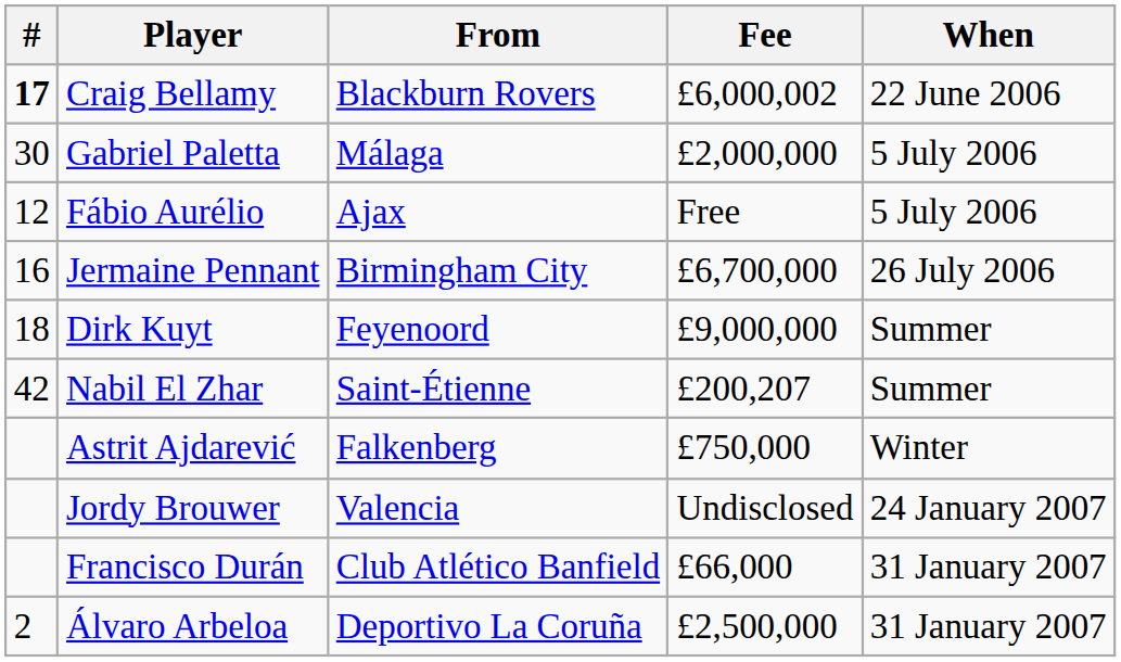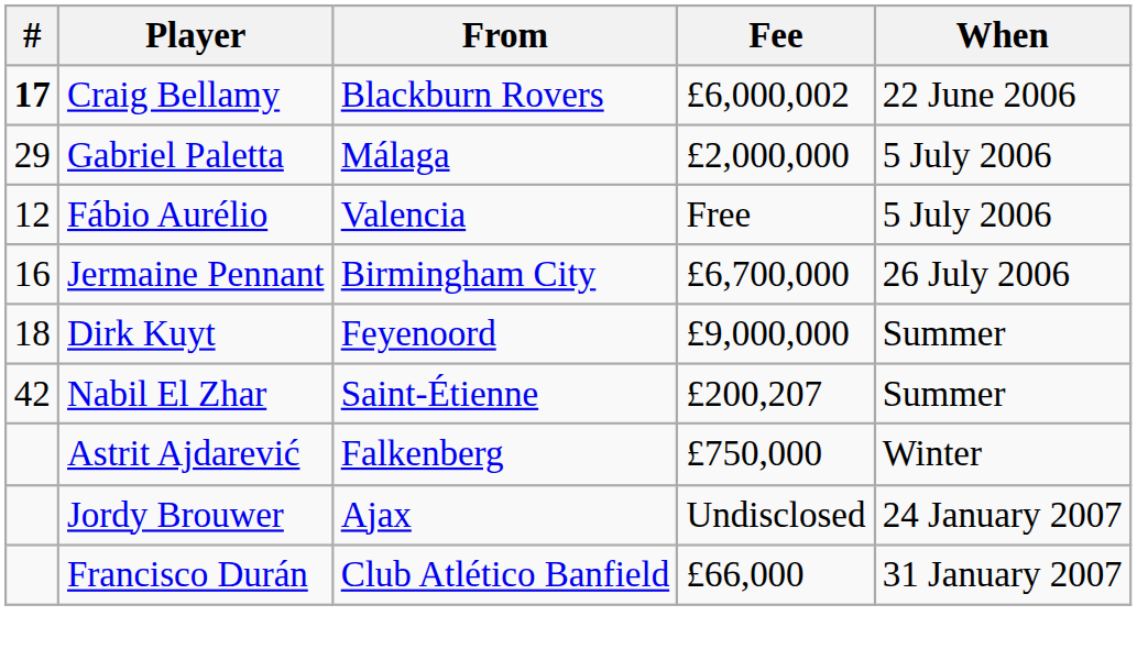 <table class="wikitable" style="text-align:center; font-size:95%; text-align:left">
 <tr>
 <th>#</th>
 <th>Player</th>
 <th>From</th>
 <th>Fee</th>
 <th>When</th>
 </tr>
 <tr>
 <td><strong>17</strong></td>
 <td> <a href='#'>Craig Bellamy</a></td>
 <td> <a href='#'>Blackburn Rovers</a></td>
 <td>£6,000,002</td>
 <td>22 June 2006</td>
 </tr>
 <tr>
-<td>30</td>
+<td>29</td>
 <td> <a href='#'>Gabriel Paletta</a></td>
 <td> <a href='#'>Málaga</a></td>
 <td>£2,000,000</td>
 <td>5 July 2006</td>
 </tr>
 <tr>
 <td>12</td>
 <td> <a href='#'>Fábio Aurélio</a></td>
-<td> <a href='#'>Ajax</a></td>
+<td> <a href='#'>Valencia</a></td>
 <td>Free</td>
 <td>5 July 2006</td>
 </tr>
 <tr>
 <td>16</td>
 <td> <a href='#'>Jermaine Pennant</a></td>
 <td> <a href='#'>Birmingham City</a></td>
 <td>£6,700,000</td>
 <td>26 July 2006</td>
 </tr>
 <tr>
 <td>18</td>
 <td> <a href='#'>Dirk Kuyt</a></td>
 <td> <a href='#'>Feyenoord</a></td>
 <td>£9,000,000</td>
 <td>Summer</td>
 </tr>
 <tr>
 <td>42</td>
 <td> <a href='#'>Nabil El Zhar</a></td>
 <td> <a href='#'>Saint-Étienne</a></td>
 <td>£200,207</td>
 <td>Summer</td>
 </tr>
 <tr>
 <td></td>
 <td> <a href='#'>Astrit Ajdarević</a></td>
 <td> <a href='#'>Falkenberg</a></td>
 <td>£750,000</td>
 <td>Winter</td>
 </tr>
 <tr>
 <td></td>
 <td> <a href='#'>Jordy Brouwer</a></td>
-<td> <a href='#'>Valencia</a></td>
+<td> <a href='#'>Ajax</a></td>
 <td>Undisclosed</td>
 <td>24 January 2007</td>
 </tr>
 <tr>
 <td></td>
 <td> <a href='#'>Francisco Durán</a></td>
 <td> <a href='#'>Club Atlético Banfield</a></td>
 <td>£66,000</td>
 <td>31 January 2007</td>
 </tr>
-<tr>
-<td>2</td>
-<td> <a href='#'>Álvaro Arbeloa</a></td>
-<td> <a href='#'>Deportivo La Coruña</a></td>
-<td>£2,500,000</td>
-<td>31 January 2007</td>
-</tr>
 </table>
